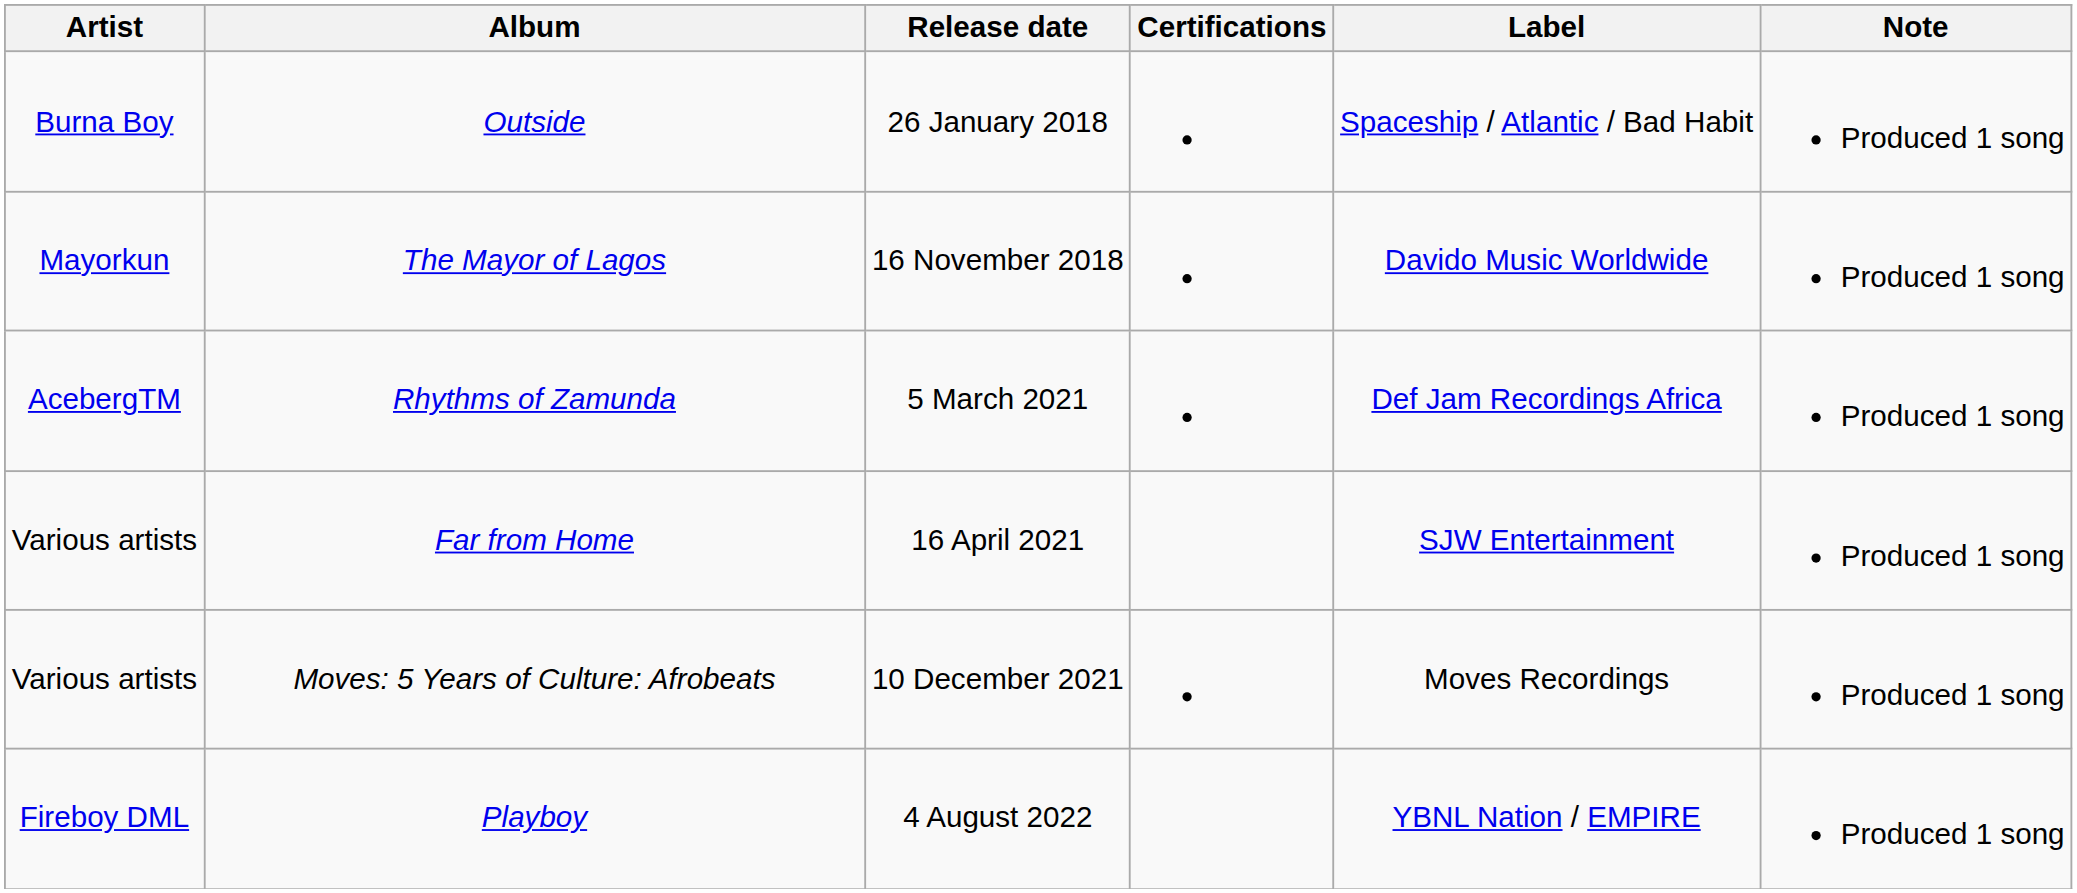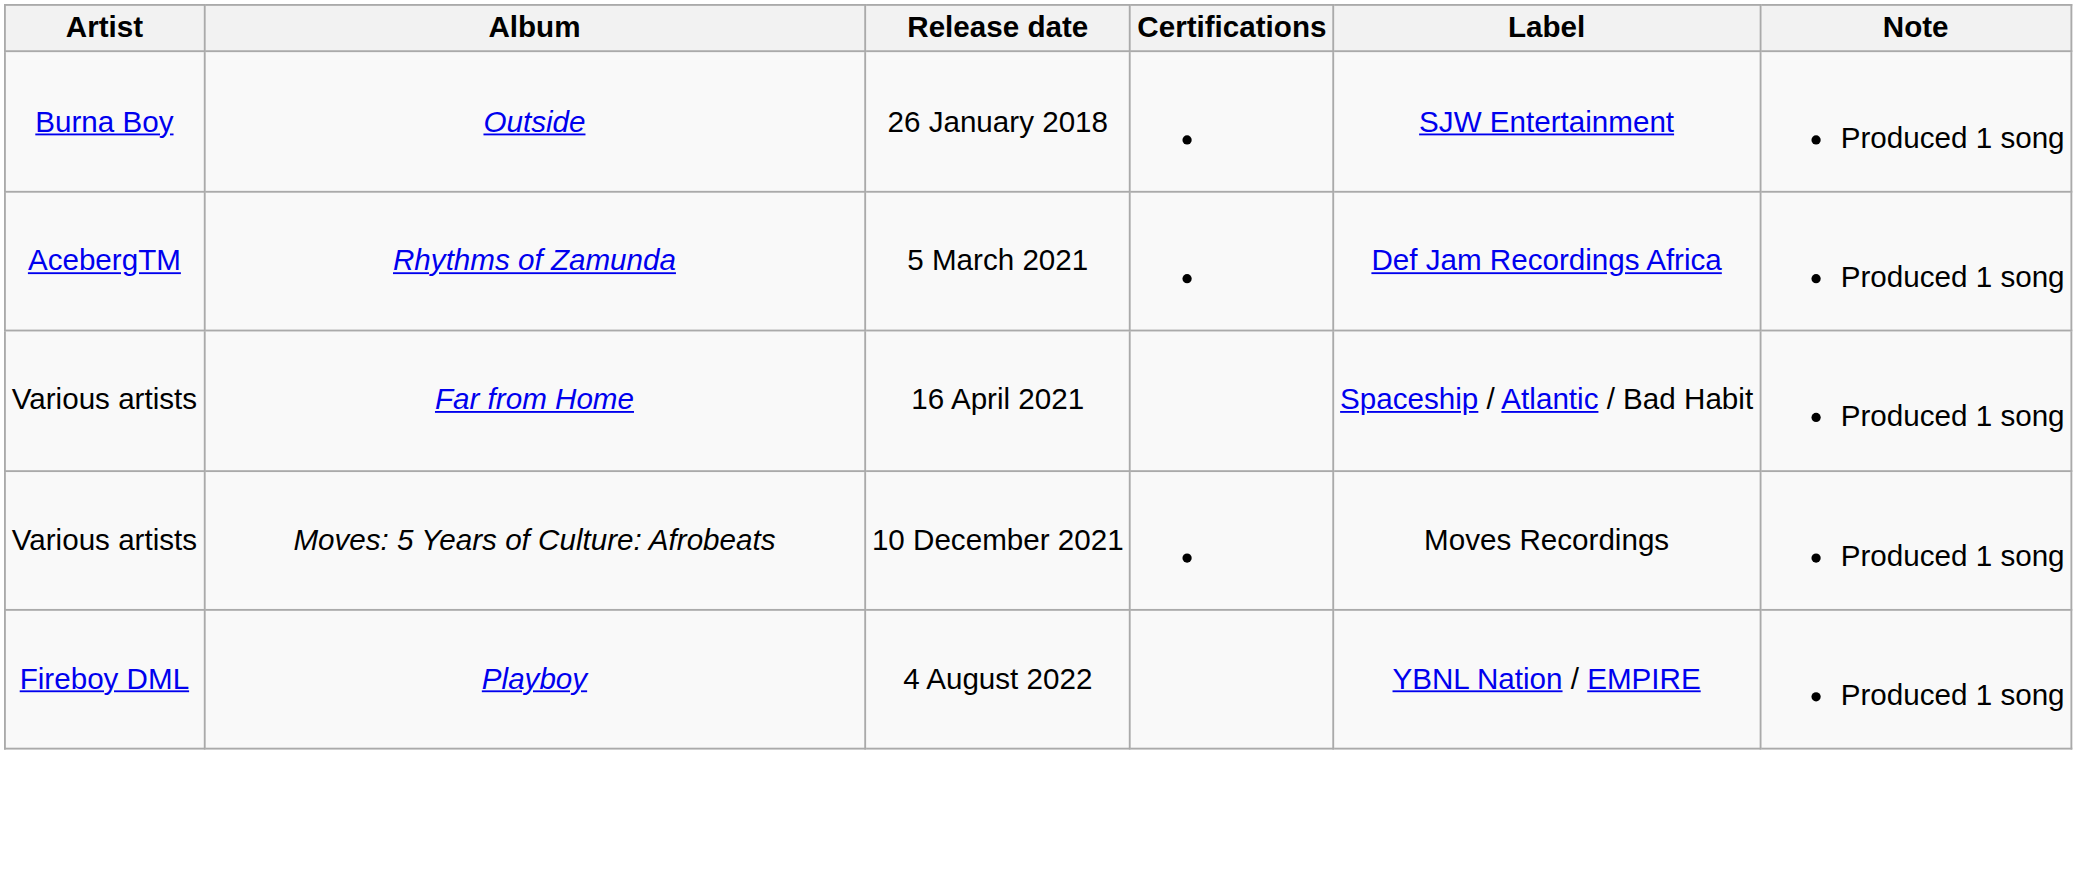 <table class="wikitable plainrowheaders" style="text-align:center;" border="1">
 <tr>
 <th>Artist</th>
 <th width="350">Album</th>
 <th>Release date</th>
 <th>Certifications</th>
 <th>Label</th>
 <th>Note</th>
 </tr>
 <tr>
 <td><a href='#'>Burna Boy</a></td>
 <td><em><a href='#'>Outside</a></em></td>
 <td>26 January 2018</td>
 <td><br><ul><li></li></ul></td>
-<td><a href='#'>Spaceship</a> / <a href='#'>Atlantic</a> / Bad Habit</td>
-<td><br><ul><li>Produced 1 song</li></ul></td>
-</tr>
-<tr>
-<td><a href='#'>Mayorkun</a></td>
-<td><em><a href='#'>The Mayor of Lagos</a></em></td>
-<td>16 November 2018</td>
-<td><br><ul><li></li></ul></td>
-<td><a href='#'>Davido Music Worldwide</a></td>
+<td><a href='#'>SJW Entertainment</a></td>
 <td><br><ul><li>Produced 1 song</li></ul></td>
 </tr>
 <tr>
 <td><a href='#'>AcebergTM</a></td>
 <td><em><a href='#'>Rhythms of Zamunda</a></em></td>
 <td>5 March 2021</td>
 <td><br><ul><li></li></ul></td>
 <td><a href='#'>Def Jam Recordings Africa</a></td>
 <td><br><ul><li>Produced 1 song</li></ul></td>
 </tr>
 <tr>
 <td>Various artists</td>
 <td><em><a href='#'>Far from Home</a></em></td>
 <td>16 April 2021</td>
 <td></td>
-<td><a href='#'>SJW Entertainment</a></td>
+<td><a href='#'>Spaceship</a> / <a href='#'>Atlantic</a> / Bad Habit</td>
 <td><br><ul><li>Produced 1 song</li></ul></td>
 </tr>
 <tr>
 <td>Various artists</td>
 <td><em>Moves: 5 Years of Culture: Afrobeats</em></td>
 <td>10 December 2021</td>
 <td><br><ul><li></li></ul></td>
 <td>Moves Recordings</td>
 <td><br><ul><li>Produced 1 song</li></ul></td>
 </tr>
 <tr>
 <td><a href='#'>Fireboy DML</a></td>
 <td><em><a href='#'>Playboy</a></em></td>
 <td>4 August 2022</td>
 <td></td>
 <td><a href='#'>YBNL Nation</a> / <a href='#'>EMPIRE</a></td>
 <td><br><ul><li>Produced 1 song</li></ul></td>
 </tr>
 </table>
